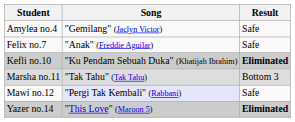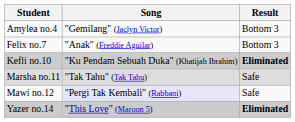 <table class="wikitable" style="font-size:90%;">
 <tr>
 <th>Student</th>
 <th>Song</th>
 <th>Result</th>
 </tr>
 <tr>
 <td>Amylea no.4</td>
 <td>"Gemilang" <small>(<a href='#'>Jaclyn Victor</a>)</small></td>
-<td>Safe</td>
+<td>Bottom 3</td>
 </tr>
 <tr>
 <td>Felix no.7</td>
 <td>"Anak" <small>(<a href='#'>Freddie Aguilar</a>)</small></td>
-<td>Safe</td>
+<td>Bottom 3</td>
 </tr>
 <tr bgcolor="#CCCCCC">
 <td>Kefli no.10</td>
 <td>"Ku Pendam Sebuah Duka" <small>(Khatijah Ibrahim)</small></td>
 <td><strong>Eliminated</strong></td>
 </tr>
 <tr bgcolor="#DDDDDD">
 <td>Marsha no.11</td>
 <td>"Tak Tahu" <small>(<a href='#'>Tak Tahu</a>)</small></td>
-<td>Bottom 3</td>
+<td>Safe</td>
 </tr>
 <tr>
 <td>Mawi no.12</td>
 <td style="background: lavender;">"Pergi Tak Kembali" <small>(<a href='#'>Rabbani</a>)</small></td>
 <td>Safe</td>
 </tr>
 <tr bgcolor="#CCCCCC">
 <td>Yazer no.14</td>
 <td>"<a href='#'>This Love</a>" <small>(<a href='#'>Maroon 5</a>)</small></td>
 <td><strong>Eliminated</strong></td>
 </tr>
 </table>
